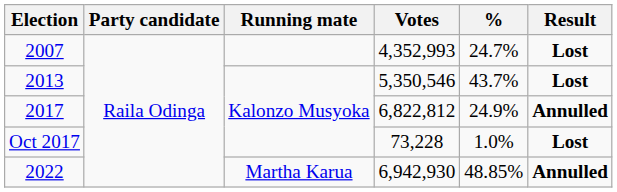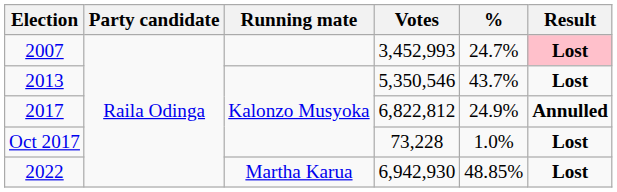 <table class="wikitable" style="text-align:center">
 <tr>
 <th>Election</th>
 <th>Party candidate</th>
 <th>Running mate</th>
 <th>Votes</th>
 <th>%</th>
 <th><strong>Result</strong></th>
 </tr>
 <tr>
 <td><a href='#'>2007</a></td>
 <td rowspan="5"><a href='#'>Raila Odinga</a></td>
 <td></td>
-<td>4,352,993</td>
+<td>3,452,993</td>
 <td>24.7%</td>
-<td><strong>Lost</strong> </td>
+<td style="background: pink;"><strong>Lost</strong> </td>
 </tr>
 <tr>
 <td><a href='#'>2013</a></td>
 <td rowspan="3"><a href='#'>Kalonzo Musyoka</a></td>
 <td>5,350,546</td>
 <td>43.7%</td>
 <td><strong>Lost</strong> </td>
 </tr>
 <tr>
 <td><a href='#'>2017</a></td>
 <td>6,822,812</td>
 <td>24.9%</td>
 <td><strong>Annulled</strong> </td>
 </tr>
 <tr>
 <td><a href='#'>Oct 2017</a></td>
 <td>73,228</td>
 <td>1.0%</td>
 <td><strong>Lost</strong> </td>
 </tr>
 <tr>
 <td><a href='#'>2022</a></td>
 <td><a href='#'>Martha Karua</a></td>
 <td>6,942,930</td>
 <td>48.85%</td>
-<td><strong>Annulled</strong> </td>
+<td><strong>Lost</strong> </td>
 </tr>
 </table>
